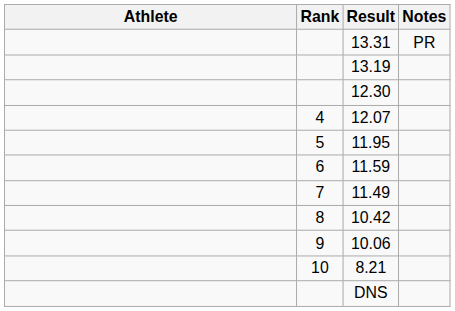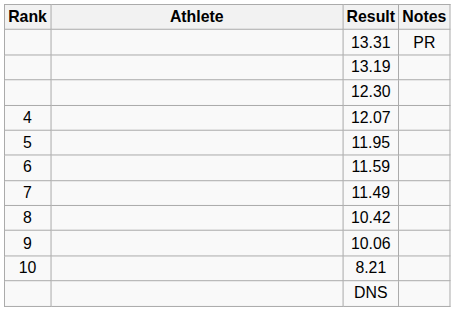 <table class="wikitable" style="text-align:center">
 <tr>
+<th>Rank</th>
 <th Style="width:18em">Athlete</th>
-<th>Rank</th>
 <th>Result</th>
 <th>Notes</th>
 </tr>
 <tr>
+<td></td>
 <td style="text-align:left"></td>
-<td></td>
 <td>13.31</td>
 <td>PR</td>
 </tr>
 <tr>
+<td></td>
 <td style="text-align:left"></td>
-<td></td>
 <td>13.19</td>
 <td></td>
 </tr>
 <tr>
+<td></td>
 <td style="text-align:left"></td>
-<td></td>
 <td>12.30</td>
 <td></td>
 </tr>
 <tr>
+<td>4</td>
 <td style="text-align:left"></td>
-<td>4</td>
 <td>12.07</td>
 <td></td>
 </tr>
 <tr>
+<td>5</td>
 <td style="text-align:left"></td>
-<td>5</td>
 <td>11.95</td>
 <td></td>
 </tr>
 <tr>
+<td>6</td>
 <td style="text-align:left"></td>
-<td>6</td>
 <td>11.59</td>
 <td></td>
 </tr>
 <tr>
+<td>7</td>
 <td style="text-align:left"></td>
-<td>7</td>
 <td>11.49</td>
 <td></td>
 </tr>
 <tr>
+<td>8</td>
 <td style="text-align:left"></td>
-<td>8</td>
 <td>10.42</td>
 <td></td>
 </tr>
 <tr>
+<td>9</td>
 <td style="text-align:left"></td>
-<td>9</td>
 <td>10.06</td>
 <td></td>
 </tr>
 <tr>
+<td>10</td>
 <td style="text-align:left"></td>
-<td>10</td>
 <td>8.21</td>
 <td></td>
 </tr>
 <tr>
+<td></td>
 <td style="text-align:left"></td>
-<td></td>
 <td>DNS</td>
 <td></td>
 </tr>
 </table>
